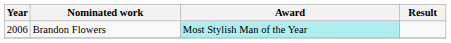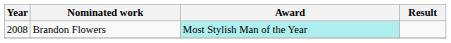 <table class="wikitable">
 <tr>
 <th>Year</th>
 <th width="220">Nominated work</th>
 <th width="325">Award</th>
 <th width="62">Result</th>
 </tr>
 <tr>
-<td>2006</td>
+<td>2008</td>
 <td>Brandon Flowers</td>
 <td style="background: paleturquoise;">Most Stylish Man of the Year</td>
 <td></td>
 </tr>
 <tr>
 </tr>
 </table>
